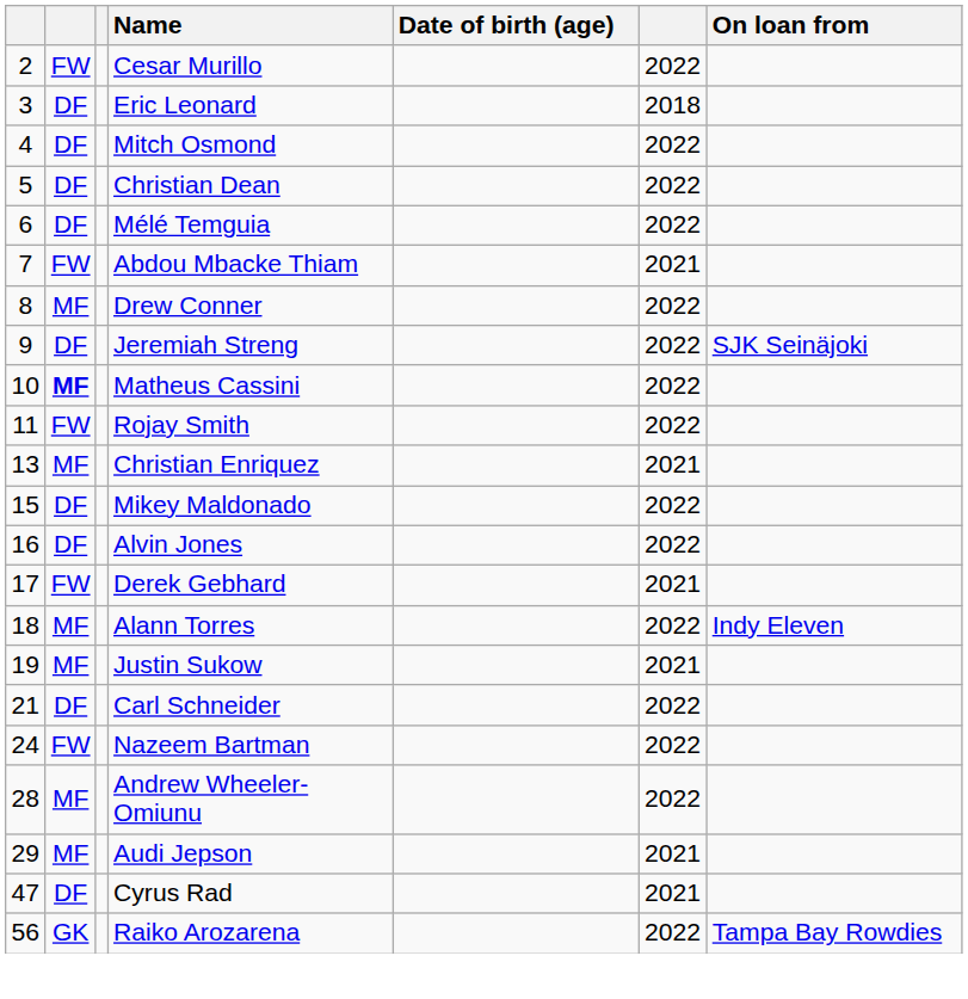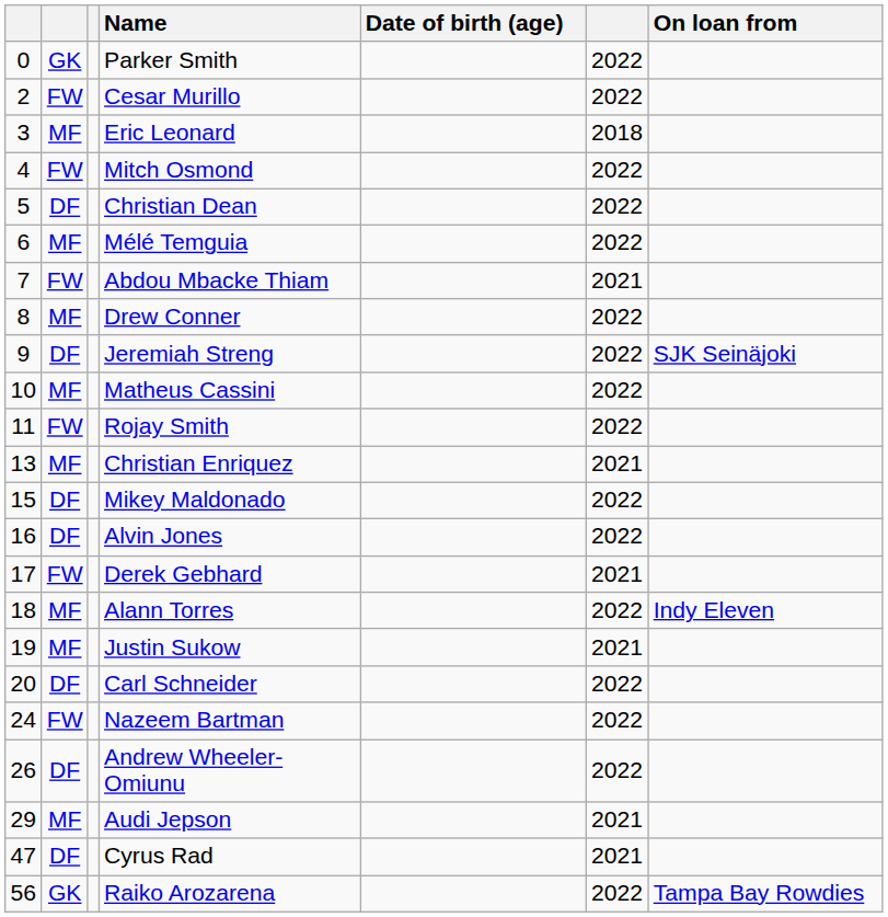 <table class="wikitable sortable" style="text-align:center;">
 <tr>
 <th></th>
 <th></th>
 <th></th>
 <th style="text-align:left; width:200px;">Name</th>
 <th style="text-align:left; width:180px;">Date of birth (age)</th>
 <th></th>
 <th style="text-align:left; width:180px;">On loan from</th>
+</tr>
+<tr>
+<td>0</td>
+<td><a href='#'>GK</a></td>
+<td></td>
+<td data-sort-value="Smith, Parker" style="text-align:left;">Parker Smith</td>
+<td style="text-align:left;"></td>
+<td>2022</td>
+<td style="text-align:left;"></td>
 </tr>
 <tr>
 <td>2</td>
 <td><a href='#'>FW</a></td>
 <td></td>
 <td data-sort-value="Murillo, Cesar" style="text-align:left;"><a href='#'>Cesar Murillo</a></td>
 <td style="text-align:left;"></td>
 <td>2022</td>
 <td style="text-align:left;"></td>
 </tr>
 <tr>
 <td>3</td>
-<td><a href='#'>DF</a></td>
+<td><a href='#'>MF</a></td>
 <td></td>
 <td data-sort-value="Leonard, Eric" style="text-align:left;"><a href='#'>Eric Leonard</a></td>
 <td style="text-align:left;"></td>
 <td>2018</td>
 <td style="text-align:left;"></td>
 </tr>
 <tr>
 <td>4</td>
-<td><a href='#'>DF</a></td>
+<td><a href='#'>FW</a></td>
 <td></td>
 <td data-sort-value="Osmond, Mitch" style="text-align:left;"><a href='#'>Mitch Osmond</a></td>
 <td style="text-align:left;"></td>
 <td>2022</td>
 <td style="text-align:left;"></td>
 </tr>
 <tr>
 <td>5</td>
 <td><a href='#'>DF</a></td>
 <td></td>
 <td data-sort-value="Dean, Christian" style="text-align:left;"><a href='#'>Christian Dean</a></td>
 <td style="text-align:left;"></td>
 <td>2022</td>
 <td style="text-align:left;"></td>
 </tr>
 <tr>
 <td>6</td>
-<td><a href='#'>DF</a></td>
+<td><a href='#'>MF</a></td>
 <td></td>
 <td data-sort-value="Temguia, Mélé" style="text-align:left;"><a href='#'>Mélé Temguia</a></td>
 <td style="text-align:left;"></td>
 <td>2022</td>
 <td style="text-align:left;"></td>
 </tr>
 <tr>
 <td>7</td>
 <td><a href='#'>FW</a></td>
 <td></td>
 <td data-sort-value="Thiam, Abdou Mbacke" style="text-align:left;"><a href='#'>Abdou Mbacke Thiam</a></td>
 <td style="text-align:left;"></td>
 <td>2021</td>
 <td style="text-align:left;"></td>
 </tr>
 <tr>
 <td>8</td>
 <td><a href='#'>MF</a></td>
 <td></td>
 <td data-sort-value="Conner, Drew" style="text-align:left;"><a href='#'>Drew Conner</a></td>
 <td style="text-align:left;"></td>
 <td>2022</td>
 <td style="text-align:left;"></td>
 </tr>
 <tr>
 <td>9</td>
 <td><a href='#'>DF</a></td>
 <td></td>
 <td data-sort-value="Streng, Jeremiah" style="text-align:left;"><a href='#'>Jeremiah Streng</a></td>
 <td style="text-align:left;"></td>
 <td>2022</td>
 <td style="text-align:left;"> <a href='#'>SJK Seinäjoki</a></td>
 </tr>
 <tr>
 <td>10</td>
-<td><strong><a href='#'>MF</a></strong></td>
+<td><a href='#'>MF</a></td>
 <td></td>
 <td data-sort-value="Cassini, Matheus" style="text-align:left;"><a href='#'>Matheus Cassini</a></td>
 <td style="text-align:left;"></td>
 <td>2022</td>
 <td style="text-align:left;"></td>
 </tr>
 <tr>
 <td>11</td>
 <td><a href='#'>FW</a></td>
 <td></td>
 <td data-sort-value="Smith, Rojay" style="text-align:left;"><a href='#'>Rojay Smith</a></td>
 <td style="text-align:left;"></td>
 <td>2022</td>
 <td style="text-align:left;"></td>
 </tr>
 <tr>
 <td>13</td>
 <td><a href='#'>MF</a></td>
 <td></td>
 <td data-sort-value="Enriquez, Christian" style="text-align:left;"><a href='#'>Christian Enriquez</a></td>
 <td style="text-align:left;"></td>
 <td>2021</td>
 <td style="text-align:left;"></td>
 </tr>
 <tr>
 <td>15</td>
 <td><a href='#'>DF</a></td>
 <td></td>
 <td data-sort-value="Maldonado, Mikey" style="text-align:left;"><a href='#'>Mikey Maldonado</a></td>
 <td style="text-align:left;"></td>
 <td>2022</td>
 <td style="text-align:left;"></td>
 </tr>
 <tr>
 <td>16</td>
 <td><a href='#'>DF</a></td>
 <td></td>
 <td data-sort-value="Jones, Alvin" style="text-align:left;"><a href='#'>Alvin Jones</a></td>
 <td style="text-align:left;"></td>
 <td>2022</td>
 <td style="text-align:left;"></td>
 </tr>
 <tr>
 <td>17</td>
 <td><a href='#'>FW</a></td>
 <td></td>
 <td data-sort-value="Gebhard, Derek" style="text-align:left;"><a href='#'>Derek Gebhard</a></td>
 <td style="text-align:left;"></td>
 <td>2021</td>
 <td style="text-align:left;"></td>
 </tr>
 <tr>
 <td>18</td>
 <td><a href='#'>MF</a></td>
 <td></td>
 <td data-sort-value="Torres, Alann" style="text-align:left;"><a href='#'>Alann Torres</a></td>
 <td style="text-align:left;"></td>
 <td>2022</td>
 <td style="text-align:left;"><a href='#'>Indy Eleven</a></td>
 </tr>
 <tr>
 <td>19</td>
 <td><a href='#'>MF</a></td>
 <td></td>
 <td data-sort-value="Sukow, Justin" style="text-align:left;"><a href='#'>Justin Sukow</a></td>
 <td style="text-align:left;"></td>
 <td>2021</td>
 <td style="text-align:left;"></td>
 </tr>
 <tr>
-<td>21</td>
+<td>20</td>
 <td><a href='#'>DF</a></td>
 <td></td>
 <td data-sort-value="Schneider, Carl" style="text-align:left;"><a href='#'>Carl Schneider</a></td>
 <td style="text-align:left;"></td>
 <td>2022</td>
 <td style="text-align:left;"></td>
 </tr>
 <tr>
 <td>24</td>
 <td><a href='#'>FW</a></td>
 <td></td>
 <td data-sort-value="Bartman, Nazeem" style="text-align:left;"><a href='#'>Nazeem Bartman</a></td>
 <td style="text-align:left;"></td>
 <td>2022</td>
 <td style="text-align:left;"></td>
 </tr>
 <tr>
-<td>28</td>
-<td><a href='#'>MF</a></td>
+<td>26</td>
+<td><a href='#'>DF</a></td>
 <td></td>
 <td data-sort-value="Wheeler-Omiunu, Andrew" style="text-align:left;"><a href='#'>Andrew Wheeler-Omiunu</a></td>
 <td style="text-align:left;"></td>
 <td>2022</td>
 <td style="text-align:left;"></td>
 </tr>
 <tr>
 <td>29</td>
 <td><a href='#'>MF</a></td>
 <td></td>
 <td data-sort-value="Jepson, Audi" style="text-align:left;"><a href='#'>Audi Jepson</a></td>
 <td style="text-align:left;"></td>
 <td>2021</td>
 <td style="text-align:left;"></td>
 </tr>
 <tr>
 <td>47</td>
 <td><a href='#'>DF</a></td>
 <td></td>
 <td data-sort-value="Rad, Cyrus" style="text-align:left;">Cyrus Rad</td>
 <td style="text-align:left;"></td>
 <td>2021</td>
 <td style="text-align:left;"></td>
 </tr>
 <tr>
 <td>56</td>
 <td><a href='#'>GK</a></td>
 <td></td>
 <td data-sort-value="Arozarena, Raiko" style="text-align:left;"><a href='#'>Raiko Arozarena</a></td>
 <td style="text-align:left;"></td>
 <td>2022</td>
 <td style="text-align:left;"><a href='#'>Tampa Bay Rowdies</a></td>
 </tr>
 </table>
